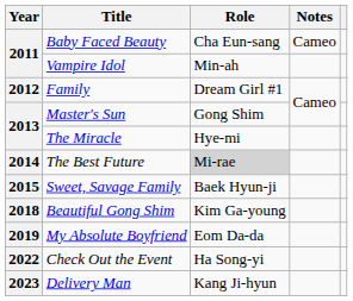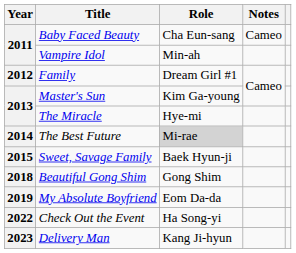 <table class="wikitable plainrowheaders sortable">
 <tr>
 <th scope="col">Year</th>
 <th scope="col">Title</th>
 <th scope="col">Role</th>
 <th scope="col">Notes</th>
 <th scope="col" class="unsortable"></th>
 </tr>
 <tr>
 <th scope="row"rowspan="2">2011</th>
 <td><em><a href='#'>Baby Faced Beauty</a></em></td>
 <td>Cha Eun-sang</td>
 <td>Cameo</td>
 <td style="text-align:center"></td>
 </tr>
 <tr>
 <td><em><a href='#'>Vampire Idol</a></em></td>
 <td>Min-ah</td>
 <td></td>
 <td style="text-align:center"></td>
 </tr>
 <tr>
 <th scope="row">2012</th>
 <td><em><a href='#'>Family</a></em></td>
 <td>Dream Girl #1</td>
 <td rowspan="2">Cameo</td>
 <td style="text-align:center"></td>
 </tr>
 <tr>
 <th scope="row" rowspan="2">2013</th>
 <td><em><a href='#'>Master's Sun</a></em></td>
-<td>Gong Shim</td>
+<td>Kim Ga-young</td>
 <td style="text-align:center"></td>
 </tr>
 <tr>
 <td><em><a href='#'>The Miracle</a></em></td>
 <td>Hye-mi</td>
 <td></td>
 <td style="text-align:center"></td>
 </tr>
 <tr>
 <th scope="row">2014</th>
 <td><em>The Best Future</em></td>
 <td style="background: lightgrey;">Mi-rae</td>
 <td></td>
 <td style="text-align:center"></td>
 </tr>
 <tr>
 <th scope="row">2015</th>
 <td><em><a href='#'>Sweet, Savage Family</a></em></td>
 <td>Baek Hyun-ji</td>
 <td></td>
 <td style="text-align:center"></td>
 </tr>
 <tr>
 <th scope="row">2018</th>
 <td><em><a href='#'>Beautiful Gong Shim</a></em></td>
-<td>Kim Ga-young</td>
+<td>Gong Shim</td>
 <td></td>
 <td style="text-align:center"></td>
 </tr>
 <tr>
 <th scope="row">2019</th>
 <td><em><a href='#'>My Absolute Boyfriend</a></em></td>
 <td>Eom Da-da</td>
 <td></td>
 <td style="text-align:center"></td>
 </tr>
 <tr>
 <th scope="row">2022</th>
 <td><em>Check Out the Event</em></td>
 <td>Ha Song-yi</td>
 <td></td>
 <td style="text-align:center"></td>
 </tr>
 <tr>
 <th scope="row">2023</th>
 <td><em><a href='#'>Delivery Man</a></em></td>
 <td>Kang Ji-hyun</td>
 <td></td>
 <td style="text-align:center"></td>
 </tr>
 </table>
